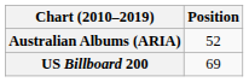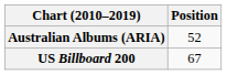 <table class="wikitable plainrowheaders">
 <tr>
 <th scope="col">Chart (2010–2019)</th>
 <th scope="col">Position</th>
 </tr>
 <tr>
 <th scope="row">Australian Albums (ARIA)</th>
 <td style="text-align:center;">52</td>
 </tr>
 <tr>
 <th scope="row">US <em>Billboard</em> 200</th>
-<td style="text-align:center;">69</td>
+<td style="text-align:center;">67</td>
 </tr>
 </table>
